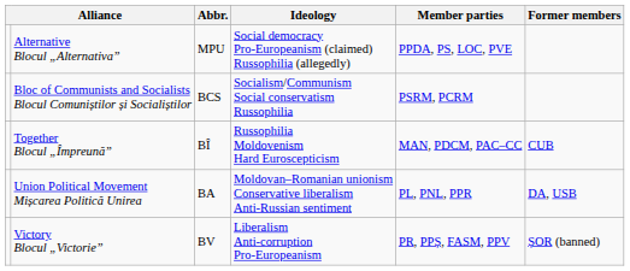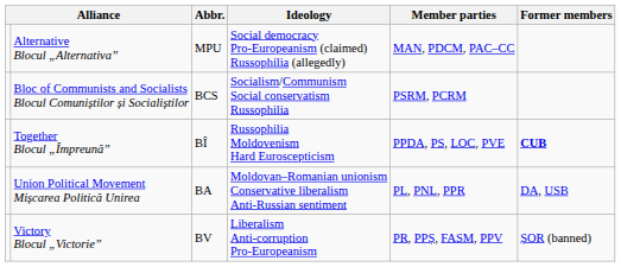 <table class="wikitable sortable">
 <tr>
 <th colspan="2">Alliance</th>
 <th>Abbr.</th>
 <th>Ideology</th>
 <th>Member parties</th>
 <th>Former members</th>
 </tr>
 <tr>
 <td bgcolor=></td>
 <td><a href='#'>Alternative</a><br><em>Blocul „Alternativa”</em></td>
 <td>MPU</td>
 <td><a href='#'>Social democracy</a><br><a href='#'>Pro-Europeanism</a> (claimed)<br><a href='#'>Russophilia</a> (allegedly)</td>
-<td><a href='#'>PPDA</a>, <a href='#'>PS</a>, <a href='#'>LOC</a>, <a href='#'>PVE</a></td>
+<td><a href='#'>MAN</a>, <a href='#'>PDCM</a>, <a href='#'>PAC–CC</a></td>
 <td></td>
 </tr>
 <tr>
 <td bgcolor=></td>
 <td><a href='#'>Bloc of Communists and Socialists</a><br><em>Blocul Comuniștilor și Socialiștilor</em></td>
 <td>BCS</td>
 <td><a href='#'>Socialism</a>/<a href='#'>Communism</a><br><a href='#'>Social conservatism</a><br><a href='#'>Russophilia</a></td>
 <td><a href='#'>PSRM</a>, <a href='#'>PCRM</a></td>
 <td></td>
 </tr>
 <tr>
 <td bgcolor=></td>
 <td><a href='#'>Together</a><br><em>Blocul „Împreună”</em></td>
 <td>BÎ</td>
 <td><a href='#'>Russophilia</a><br><a href='#'>Moldovenism</a><br><a href='#'>Hard Euroscepticism</a></td>
-<td><a href='#'>MAN</a>, <a href='#'>PDCM</a>, <a href='#'>PAC–CC</a></td>
-<td><a href='#'>CUB</a></td>
+<td><a href='#'>PPDA</a>, <a href='#'>PS</a>, <a href='#'>LOC</a>, <a href='#'>PVE</a></td>
+<td><strong><a href='#'>CUB</a></strong></td>
 </tr>
 <tr>
 <td bgcolor=></td>
 <td><a href='#'>Union Political Movement</a><br><em>Mișcarea Politică Unirea</em></td>
 <td>BA</td>
 <td><a href='#'>Moldovan–Romanian unionism</a><br><a href='#'>Conservative liberalism</a><br><a href='#'>Anti-Russian sentiment</a></td>
 <td><a href='#'>PL</a>, <a href='#'>PNL</a>, <a href='#'>PPR</a></td>
 <td><a href='#'>DA</a>, <a href='#'>USB</a></td>
 </tr>
 <tr>
 <td bgcolor=></td>
 <td><a href='#'>Victory</a><br><em>Blocul „Victorie”</em></td>
 <td>BV</td>
 <td><a href='#'>Liberalism</a><br><a href='#'>Anti-corruption</a><br><a href='#'>Pro-Europeanism</a></td>
 <td><a href='#'>PR</a>, <a href='#'>PPȘ</a>, <a href='#'>FASM</a>, <a href='#'>PPV</a></td>
 <td><a href='#'>ȘOR</a> (banned)</td>
 </tr>
 </table>
